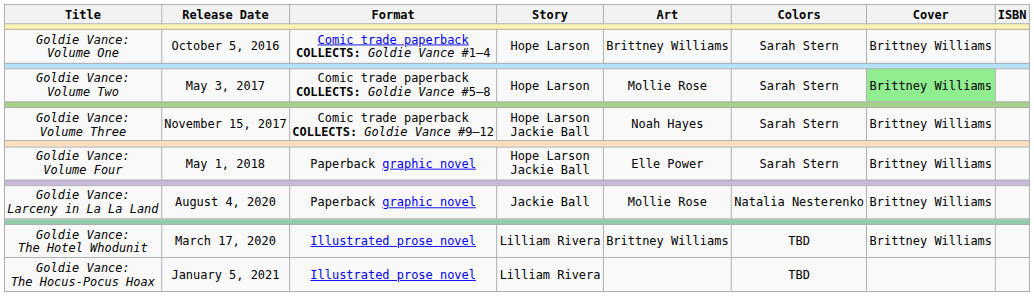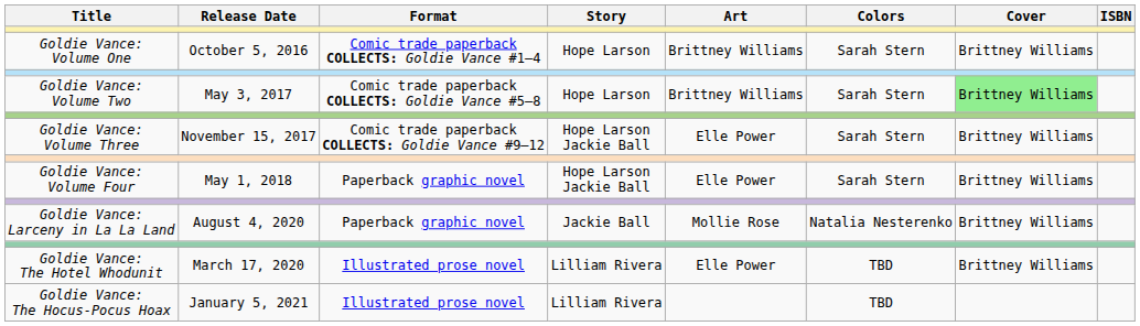 <table class="wikitable" style="text-align: center">
 <tr>
 <th>Title</th>
 <th>Release Date</th>
 <th>Format</th>
 <th>Story</th>
 <th>Art</th>
 <th>Colors</th>
 <th>Cover</th>
 <th>ISBN</th>
 </tr>
 <tr>
 <td colspan=8 style=background:#fdf4af></td>
 </tr>
 <tr>
 <td><em>Goldie Vance:<br>Volume One</em></td>
 <td>October 5, 2016</td>
 <td><a href='#'>Comic trade paperback</a><br><span><strong>COLLECTS:</strong> </span><span><em>Goldie Vance</em> #1–4</span></td>
 <td>Hope Larson</td>
 <td>Brittney Williams</td>
 <td>Sarah Stern</td>
 <td>Brittney Williams</td>
 <td></td>
 </tr>
 <tr>
 <td colspan=8 style=background:#b5e2f9></td>
 </tr>
 <tr>
 <td><em>Goldie Vance:<br>Volume Two</em></td>
 <td>May 3, 2017</td>
 <td>Comic trade paperback<br><span><strong>COLLECTS:</strong> </span><span><em>Goldie Vance</em> #5–8</span></td>
 <td>Hope Larson</td>
-<td>Mollie Rose</td>
+<td>Brittney Williams</td>
 <td>Sarah Stern</td>
 <td style="background: lightgreen;">Brittney Williams</td>
 <td></td>
 </tr>
 <tr>
 <td colspan=8 style=background:#a7d28a></td>
 </tr>
 <tr>
 <td><em>Goldie Vance:<br>Volume Three</em></td>
 <td>November 15, 2017</td>
 <td>Comic trade paperback<br><span><strong>COLLECTS:</strong> </span><span><em>Goldie Vance</em> #9–12</span></td>
 <td>Hope Larson<br>Jackie Ball</td>
-<td>Noah Hayes</td>
+<td>Elle Power</td>
 <td>Sarah Stern</td>
 <td>Brittney Williams</td>
 <td></td>
 </tr>
 <tr>
 <td colspan=8 style=background:#fddebf></td>
 </tr>
 <tr>
 <td><em>Goldie Vance:<br>Volume Four</em></td>
 <td>May 1, 2018</td>
 <td>Paperback <a href='#'>graphic novel</a></td>
 <td>Hope Larson<br>Jackie Ball</td>
 <td>Elle Power</td>
 <td>Sarah Stern</td>
 <td>Brittney Williams</td>
 <td></td>
 </tr>
 <tr>
 <td colspan=8 style=background:#c8b8dc></td>
 </tr>
 <tr>
 <td><em>Goldie Vance:<br>Larceny in La La Land</em></td>
 <td>August 4, 2020</td>
 <td>Paperback <a href='#'>graphic novel</a></td>
 <td>Jackie Ball</td>
 <td>Mollie Rose</td>
 <td>Natalia Nesterenko</td>
 <td>Brittney Williams</td>
 <td></td>
 </tr>
 <tr>
 <td colspan=8 style=background:#90cdab></td>
 </tr>
 <tr>
 <td><em>Goldie Vance:<br>The Hotel Whodunit</em></td>
 <td>March 17, 2020</td>
 <td><a href='#'>Illustrated prose novel</a></td>
 <td>Lilliam Rivera</td>
-<td>Brittney Williams</td>
+<td>Elle Power</td>
 <td>TBD</td>
 <td>Brittney Williams</td>
 <td></td>
 </tr>
 <tr>
 <td><em>Goldie Vance:<br>The Hocus-Pocus Hoax</em></td>
 <td>January 5, 2021</td>
 <td><a href='#'>Illustrated prose novel</a></td>
 <td>Lilliam Rivera</td>
 <td></td>
 <td>TBD</td>
 <td></td>
 <td></td>
 </tr>
 </table>
